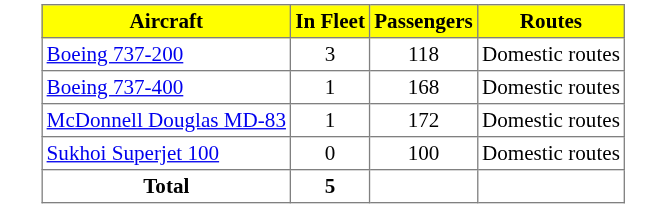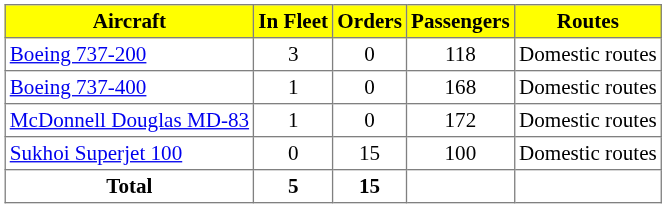 <table class="toccolours" border="1" cellpadding="3" style="margin:1em auto; border-collapse:collapse">
 <tr bgcolor=yellow>
 <th>Aircraft</th>
 <th>In Fleet</th>
+<th>Orders</th>
 <th>Passengers</th>
 <th>Routes</th>
 </tr>
 <tr>
 <td><a href='#'>Boeing 737-200</a></td>
 <td align=center>3</td>
+<td align=center>0</td>
 <td align=center>118</td>
 <td>Domestic routes</td>
 </tr>
 <tr>
 <td><a href='#'>Boeing 737-400</a></td>
 <td align=center>1</td>
+<td align=center>0</td>
 <td align=center>168</td>
 <td>Domestic routes</td>
 </tr>
 <tr>
 <td><a href='#'>McDonnell Douglas MD-83</a></td>
 <td align=center>1</td>
+<td align=center>0</td>
 <td align=center>172</td>
 <td>Domestic routes</td>
 </tr>
 <tr>
 <td><a href='#'>Sukhoi Superjet 100</a></td>
 <td align=center>0</td>
+<td align=center>15</td>
 <td align=center>100</td>
 <td>Domestic routes</td>
 </tr>
 <tr>
 <td align=center><strong>Total</strong></td>
 <th>5</th>
+<th>15</th>
 <td></td>
 <td></td>
 </tr>
 </table>
